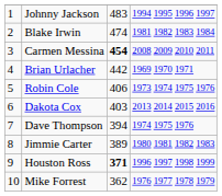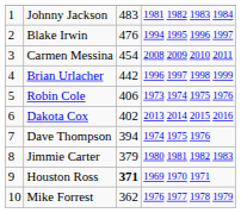 <table class="wikitable">
 <tr>
 </tr>
 <tr>
 <td>1</td>
 <td>Johnny Jackson</td>
 <td>483</td>
-<td style="font-size:80%;"><a href='#'>1994</a> <a href='#'>1995</a> <a href='#'>1996</a> <a href='#'>1997</a></td>
+<td style="font-size:80%;"><a href='#'>1981</a> <a href='#'>1982</a> <a href='#'>1983</a> <a href='#'>1984</a></td>
 </tr>
 <tr>
 <td>2</td>
 <td>Blake Irwin</td>
-<td>474</td>
-<td style="font-size:80%;"><a href='#'>1981</a> <a href='#'>1982</a> <a href='#'>1983</a> <a href='#'>1984</a></td>
+<td>476</td>
+<td style="font-size:80%;"><a href='#'>1994</a> <a href='#'>1995</a> <a href='#'>1996</a> <a href='#'>1997</a></td>
 </tr>
 <tr>
 <td>3</td>
 <td>Carmen Messina</td>
-<td><strong>454</strong></td>
+<td>454</td>
 <td style="font-size:80%;"><a href='#'>2008</a> <a href='#'>2009</a> <a href='#'>2010</a> <a href='#'>2011</a></td>
 </tr>
 <tr>
 <td>4</td>
 <td><a href='#'>Brian Urlacher</a></td>
 <td>442</td>
-<td style="font-size:80%;"><a href='#'>1969</a> <a href='#'>1970</a> <a href='#'>1971</a></td>
+<td style="font-size:80%;"><a href='#'>1996</a> <a href='#'>1997</a> <a href='#'>1998</a> <a href='#'>1999</a></td>
 </tr>
 <tr>
 <td>5</td>
 <td><a href='#'>Robin Cole</a></td>
 <td>406</td>
 <td style="font-size:80%;"><a href='#'>1973</a> <a href='#'>1974</a> <a href='#'>1975</a> <a href='#'>1976</a></td>
 </tr>
 <tr>
 <td>6</td>
 <td><a href='#'>Dakota Cox</a></td>
-<td>403</td>
+<td>402</td>
 <td style="font-size:80%;"><a href='#'>2013</a> <a href='#'>2014</a> <a href='#'>2015</a> <a href='#'>2016</a></td>
 </tr>
 <tr>
 <td>7</td>
 <td>Dave Thompson</td>
 <td>394</td>
 <td style="font-size:80%;"><a href='#'>1974</a> <a href='#'>1975</a> <a href='#'>1976</a></td>
 </tr>
 <tr>
 <td>8</td>
 <td>Jimmie Carter</td>
-<td>389</td>
+<td>379</td>
 <td style="font-size:80%;"><a href='#'>1980</a> <a href='#'>1981</a> <a href='#'>1982</a> <a href='#'>1983</a></td>
 </tr>
 <tr>
 <td>9</td>
 <td>Houston Ross</td>
 <td><strong>371</strong></td>
-<td style="font-size:80%;"><a href='#'>1996</a> <a href='#'>1997</a> <a href='#'>1998</a> <a href='#'>1999</a></td>
+<td style="font-size:80%;"><a href='#'>1969</a> <a href='#'>1970</a> <a href='#'>1971</a></td>
 </tr>
 <tr>
 <td>10</td>
 <td>Mike Forrest</td>
 <td>362</td>
 <td style="font-size:80%;"><a href='#'>1976</a> <a href='#'>1977</a> <a href='#'>1978</a> <a href='#'>1979</a></td>
 </tr>
 </table>
